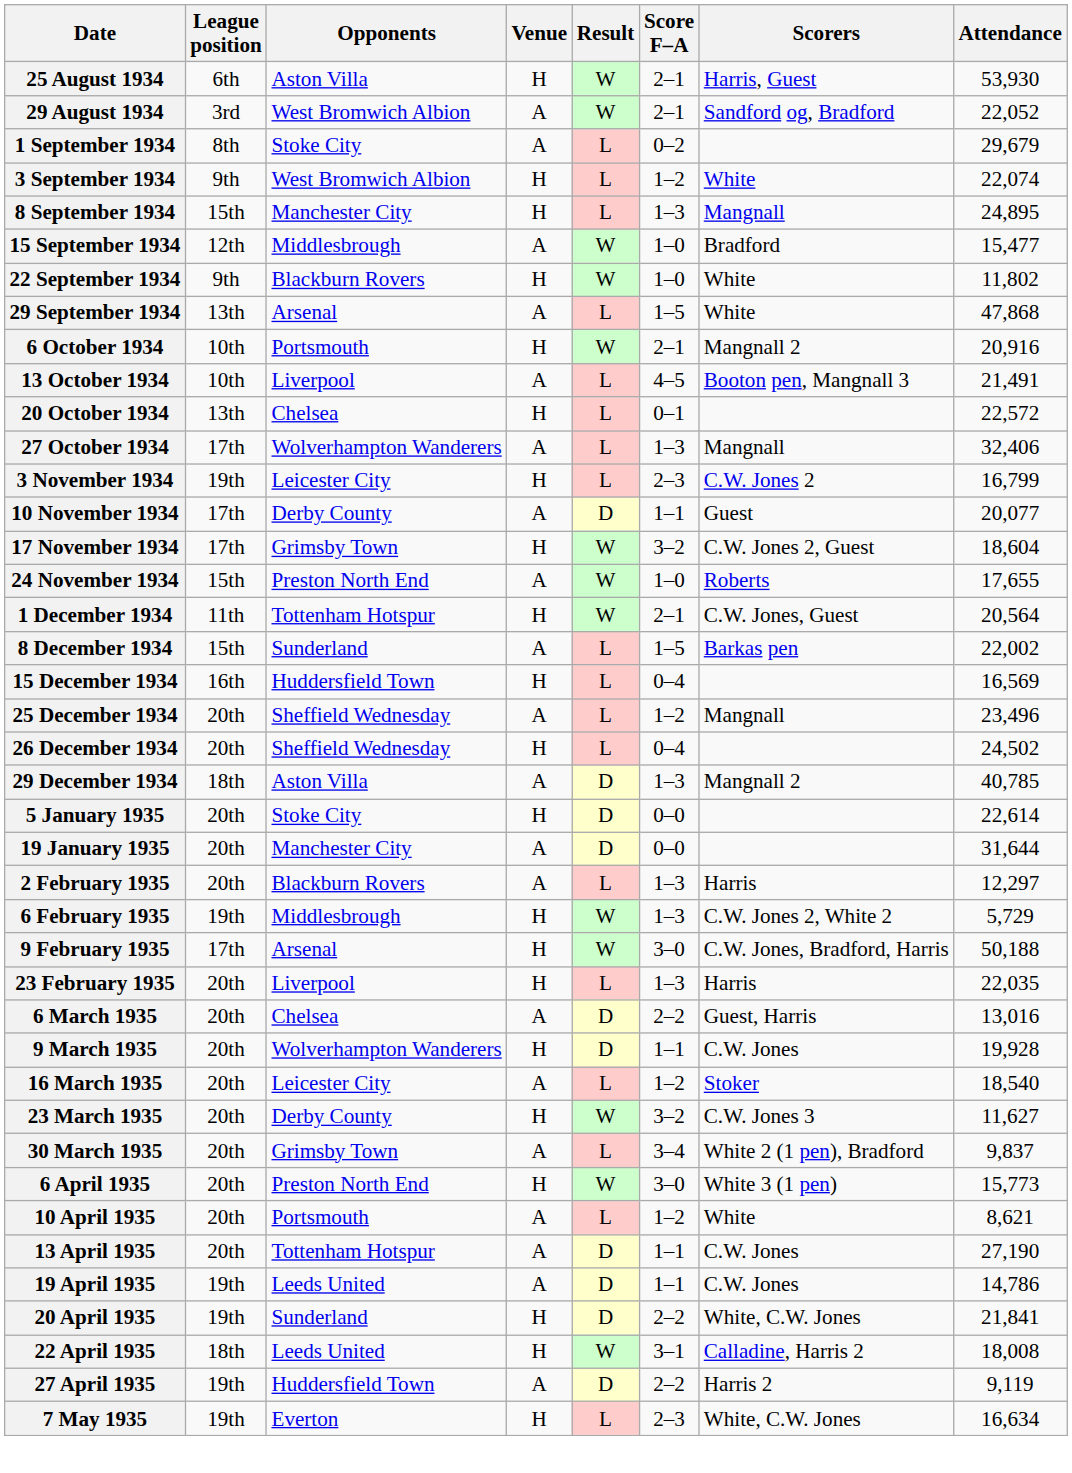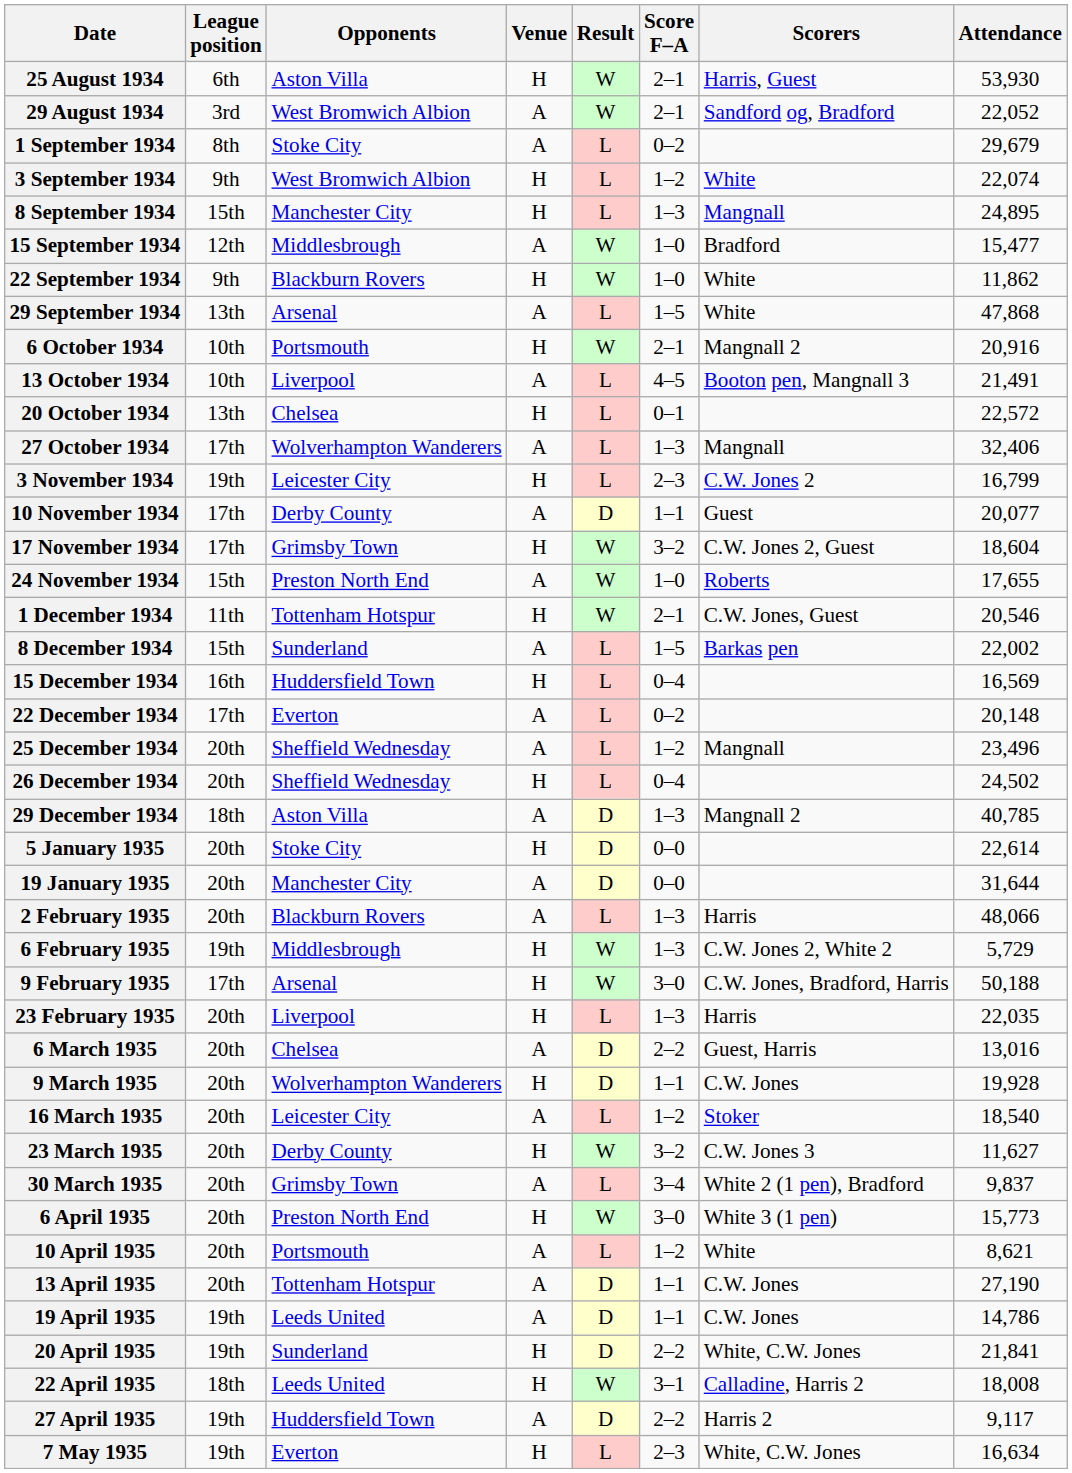 <table class="wikitable plainrowheaders" style="text-align:center">
 <tr>
 <th scope="col">Date</th>
 <th scope="col">League<br>position</th>
 <th scope="col">Opponents</th>
 <th scope="col">Venue</th>
 <th scope="col">Result</th>
 <th scope="col">Score<br>F–A</th>
 <th scope="col">Scorers</th>
 <th scope="col">Attendance</th>
 </tr>
 <tr>
 <th scope="row">25 August 1934</th>
 <td>6th</td>
 <td align="left"><a href='#'>Aston Villa</a></td>
 <td>H</td>
 <td style=background:#cfc>W</td>
 <td>2–1</td>
 <td align="left"><a href='#'>Harris</a>, <a href='#'>Guest</a></td>
 <td>53,930</td>
 </tr>
 <tr>
 <th scope="row">29 August 1934</th>
 <td>3rd</td>
 <td align="left"><a href='#'>West Bromwich Albion</a></td>
 <td>A</td>
 <td style=background:#cfc>W</td>
 <td>2–1</td>
 <td align="left"><a href='#'>Sandford</a> <a href='#'>og</a>, <a href='#'>Bradford</a></td>
 <td>22,052</td>
 </tr>
 <tr>
 <th scope="row">1 September 1934</th>
 <td>8th</td>
 <td align="left"><a href='#'>Stoke City</a></td>
 <td>A</td>
 <td style=background:#fcc>L</td>
 <td>0–2</td>
 <td></td>
 <td>29,679</td>
 </tr>
 <tr>
 <th scope="row">3 September 1934</th>
 <td>9th</td>
 <td align="left"><a href='#'>West Bromwich Albion</a></td>
 <td>H</td>
 <td style=background:#fcc>L</td>
 <td>1–2</td>
 <td align="left"><a href='#'>White</a></td>
 <td>22,074</td>
 </tr>
 <tr>
 <th scope="row">8 September 1934</th>
 <td>15th</td>
 <td align="left"><a href='#'>Manchester City</a></td>
 <td>H</td>
 <td style=background:#fcc>L</td>
 <td>1–3</td>
 <td align="left"><a href='#'>Mangnall</a></td>
 <td>24,895</td>
 </tr>
 <tr>
 <th scope="row">15 September 1934</th>
 <td>12th</td>
 <td align="left"><a href='#'>Middlesbrough</a></td>
 <td>A</td>
 <td style=background:#cfc>W</td>
 <td>1–0</td>
 <td align="left">Bradford</td>
 <td>15,477</td>
 </tr>
 <tr>
 <th scope="row">22 September 1934</th>
 <td>9th</td>
 <td align="left"><a href='#'>Blackburn Rovers</a></td>
 <td>H</td>
 <td style=background:#cfc>W</td>
 <td>1–0</td>
 <td align="left">White</td>
-<td>11,802</td>
+<td>11,862</td>
 </tr>
 <tr>
 <th scope="row">29 September 1934</th>
 <td>13th</td>
 <td align="left"><a href='#'>Arsenal</a></td>
 <td>A</td>
 <td style=background:#fcc>L</td>
 <td>1–5</td>
 <td align="left">White</td>
 <td>47,868</td>
 </tr>
 <tr>
 <th scope="row">6 October 1934</th>
 <td>10th</td>
 <td align="left"><a href='#'>Portsmouth</a></td>
 <td>H</td>
 <td style=background:#cfc>W</td>
 <td>2–1</td>
 <td align="left">Mangnall 2</td>
 <td>20,916</td>
 </tr>
 <tr>
 <th scope="row">13 October 1934</th>
 <td>10th</td>
 <td align="left"><a href='#'>Liverpool</a></td>
 <td>A</td>
 <td style=background:#fcc>L</td>
 <td>4–5</td>
 <td align="left"><a href='#'>Booton</a> <a href='#'>pen</a>, Mangnall 3</td>
 <td>21,491</td>
 </tr>
 <tr>
 <th scope="row">20 October 1934</th>
 <td>13th</td>
 <td align="left"><a href='#'>Chelsea</a></td>
 <td>H</td>
 <td style=background:#fcc>L</td>
 <td>0–1</td>
 <td></td>
 <td>22,572</td>
 </tr>
 <tr>
 <th scope="row">27 October 1934</th>
 <td>17th</td>
 <td align="left"><a href='#'>Wolverhampton Wanderers</a></td>
 <td>A</td>
 <td style=background:#fcc>L</td>
 <td>1–3</td>
 <td align="left">Mangnall</td>
 <td>32,406</td>
 </tr>
 <tr>
 <th scope="row">3 November 1934</th>
 <td>19th</td>
 <td align="left"><a href='#'>Leicester City</a></td>
 <td>H</td>
 <td style=background:#fcc>L</td>
 <td>2–3</td>
 <td align="left"><a href='#'>C.W. Jones</a> 2</td>
 <td>16,799</td>
 </tr>
 <tr>
 <th scope="row">10 November 1934</th>
 <td>17th</td>
 <td align="left"><a href='#'>Derby County</a></td>
 <td>A</td>
 <td style=background:#ffc>D</td>
 <td>1–1</td>
 <td align="left">Guest</td>
 <td>20,077</td>
 </tr>
 <tr>
 <th scope="row">17 November 1934</th>
 <td>17th</td>
 <td align="left"><a href='#'>Grimsby Town</a></td>
 <td>H</td>
 <td style=background:#cfc>W</td>
 <td>3–2</td>
 <td align="left">C.W. Jones 2, Guest</td>
 <td>18,604</td>
 </tr>
 <tr>
 <th scope="row">24 November 1934</th>
 <td>15th</td>
 <td align="left"><a href='#'>Preston North End</a></td>
 <td>A</td>
 <td style=background:#cfc>W</td>
 <td>1–0</td>
 <td align="left"><a href='#'>Roberts</a></td>
 <td>17,655</td>
 </tr>
 <tr>
 <th scope="row">1 December 1934</th>
 <td>11th</td>
 <td align="left"><a href='#'>Tottenham Hotspur</a></td>
 <td>H</td>
 <td style=background:#cfc>W</td>
 <td>2–1</td>
 <td align="left">C.W. Jones, Guest</td>
-<td>20,564</td>
+<td>20,546</td>
 </tr>
 <tr>
 <th scope="row">8 December 1934</th>
 <td>15th</td>
 <td align="left"><a href='#'>Sunderland</a></td>
 <td>A</td>
 <td style=background:#fcc>L</td>
 <td>1–5</td>
 <td align="left"><a href='#'>Barkas</a> <a href='#'>pen</a></td>
 <td>22,002</td>
 </tr>
 <tr>
 <th scope="row">15 December 1934</th>
 <td>16th</td>
 <td align="left"><a href='#'>Huddersfield Town</a></td>
 <td>H</td>
 <td style=background:#fcc>L</td>
 <td>0–4</td>
 <td></td>
 <td>16,569</td>
+</tr>
+<tr>
+<th scope="row">22 December 1934</th>
+<td>17th</td>
+<td align="left"><a href='#'>Everton</a></td>
+<td>A</td>
+<td style=background:#fcc>L</td>
+<td>0–2</td>
+<td></td>
+<td>20,148</td>
 </tr>
 <tr>
 <th scope="row">25 December 1934</th>
 <td>20th</td>
 <td align="left"><a href='#'>Sheffield Wednesday</a></td>
 <td>A</td>
 <td style=background:#fcc>L</td>
 <td>1–2</td>
 <td align="left">Mangnall</td>
 <td>23,496</td>
 </tr>
 <tr>
 <th scope="row">26 December 1934</th>
 <td>20th</td>
 <td align="left"><a href='#'>Sheffield Wednesday</a></td>
 <td>H</td>
 <td style=background:#fcc>L</td>
 <td>0–4</td>
 <td></td>
 <td>24,502</td>
 </tr>
 <tr>
 <th scope="row">29 December 1934</th>
 <td>18th</td>
 <td align="left"><a href='#'>Aston Villa</a></td>
 <td>A</td>
 <td style=background:#ffc>D</td>
 <td>1–3</td>
 <td align="left">Mangnall 2</td>
 <td>40,785</td>
 </tr>
 <tr>
 <th scope="row">5 January 1935</th>
 <td>20th</td>
 <td align="left"><a href='#'>Stoke City</a></td>
 <td>H</td>
 <td style=background:#ffc>D</td>
 <td>0–0</td>
 <td></td>
 <td>22,614</td>
 </tr>
 <tr>
 <th scope="row">19 January 1935</th>
 <td>20th</td>
 <td align="left"><a href='#'>Manchester City</a></td>
 <td>A</td>
 <td style=background:#ffc>D</td>
 <td>0–0</td>
 <td></td>
 <td>31,644</td>
 </tr>
 <tr>
 <th scope="row">2 February 1935</th>
 <td>20th</td>
 <td align="left"><a href='#'>Blackburn Rovers</a></td>
 <td>A</td>
 <td style=background:#fcc>L</td>
 <td>1–3</td>
 <td align="left">Harris</td>
-<td>12,297</td>
+<td>48,066</td>
 </tr>
 <tr>
 <th scope="row">6 February 1935</th>
 <td>19th</td>
 <td align="left"><a href='#'>Middlesbrough</a></td>
 <td>H</td>
 <td style=background:#cfc>W</td>
 <td>1–3</td>
 <td align="left">C.W. Jones 2, White 2</td>
 <td>5,729</td>
 </tr>
 <tr>
 <th scope="row">9 February 1935</th>
 <td>17th</td>
 <td align="left"><a href='#'>Arsenal</a></td>
 <td>H</td>
 <td style=background:#cfc>W</td>
 <td>3–0</td>
 <td align="left">C.W. Jones, Bradford, Harris</td>
 <td>50,188</td>
 </tr>
 <tr>
 <th scope="row">23 February 1935</th>
 <td>20th</td>
 <td align="left"><a href='#'>Liverpool</a></td>
 <td>H</td>
 <td style=background:#fcc>L</td>
 <td>1–3</td>
 <td align="left">Harris</td>
 <td>22,035</td>
 </tr>
 <tr>
 <th scope="row">6 March 1935</th>
 <td>20th</td>
 <td align="left"><a href='#'>Chelsea</a></td>
 <td>A</td>
 <td style=background:#ffc>D</td>
 <td>2–2</td>
 <td align="left">Guest, Harris</td>
 <td>13,016</td>
 </tr>
 <tr>
 <th scope="row">9 March 1935</th>
 <td>20th</td>
 <td align="left"><a href='#'>Wolverhampton Wanderers</a></td>
 <td>H</td>
 <td style=background:#ffc>D</td>
 <td>1–1</td>
 <td align="left">C.W. Jones</td>
 <td>19,928</td>
 </tr>
 <tr>
 <th scope="row">16 March 1935</th>
 <td>20th</td>
 <td align="left"><a href='#'>Leicester City</a></td>
 <td>A</td>
 <td style=background:#fcc>L</td>
 <td>1–2</td>
 <td align="left"><a href='#'>Stoker</a></td>
 <td>18,540</td>
 </tr>
 <tr>
 <th scope="row">23 March 1935</th>
 <td>20th</td>
 <td align="left"><a href='#'>Derby County</a></td>
 <td>H</td>
 <td style=background:#cfc>W</td>
 <td>3–2</td>
 <td align="left">C.W. Jones 3</td>
 <td>11,627</td>
 </tr>
 <tr>
 <th scope="row">30 March 1935</th>
 <td>20th</td>
 <td align="left"><a href='#'>Grimsby Town</a></td>
 <td>A</td>
 <td style=background:#fcc>L</td>
 <td>3–4</td>
 <td align="left">White 2 (1 <a href='#'>pen</a>), Bradford</td>
 <td>9,837</td>
 </tr>
 <tr>
 <th scope="row">6 April 1935</th>
 <td>20th</td>
 <td align="left"><a href='#'>Preston North End</a></td>
 <td>H</td>
 <td style=background:#cfc>W</td>
 <td>3–0</td>
 <td align="left">White 3 (1 <a href='#'>pen</a>)</td>
 <td>15,773</td>
 </tr>
 <tr>
 <th scope="row">10 April 1935</th>
 <td>20th</td>
 <td align="left"><a href='#'>Portsmouth</a></td>
 <td>A</td>
 <td style=background:#fcc>L</td>
 <td>1–2</td>
 <td align="left">White</td>
 <td>8,621</td>
 </tr>
 <tr>
 <th scope="row">13 April 1935</th>
 <td>20th</td>
 <td align="left"><a href='#'>Tottenham Hotspur</a></td>
 <td>A</td>
 <td style=background:#ffc>D</td>
 <td>1–1</td>
 <td align="left">C.W. Jones</td>
 <td>27,190</td>
 </tr>
 <tr>
 <th scope="row">19 April 1935</th>
 <td>19th</td>
 <td align="left"><a href='#'>Leeds United</a></td>
 <td>A</td>
 <td style=background:#ffc>D</td>
 <td>1–1</td>
 <td align="left">C.W. Jones</td>
 <td>14,786</td>
 </tr>
 <tr>
 <th scope="row">20 April 1935</th>
 <td>19th</td>
 <td align="left"><a href='#'>Sunderland</a></td>
 <td>H</td>
 <td style=background:#ffc>D</td>
 <td>2–2</td>
 <td align="left">White, C.W. Jones</td>
 <td>21,841</td>
 </tr>
 <tr>
 <th scope="row">22 April 1935</th>
 <td>18th</td>
 <td align="left"><a href='#'>Leeds United</a></td>
 <td>H</td>
 <td style=background:#cfc>W</td>
 <td>3–1</td>
 <td align="left"><a href='#'>Calladine</a>, Harris 2</td>
 <td>18,008</td>
 </tr>
 <tr>
 <th scope="row">27 April 1935</th>
 <td>19th</td>
 <td align="left"><a href='#'>Huddersfield Town</a></td>
 <td>A</td>
 <td style=background:#ffc>D</td>
 <td>2–2</td>
 <td align="left">Harris 2</td>
-<td>9,119</td>
+<td>9,117</td>
 </tr>
 <tr>
 <th scope="row">7 May 1935</th>
 <td>19th</td>
 <td align="left"><a href='#'>Everton</a></td>
 <td>H</td>
 <td style=background:#fcc>L</td>
 <td>2–3</td>
 <td align="left">White, C.W. Jones</td>
 <td>16,634</td>
 </tr>
 </table>
